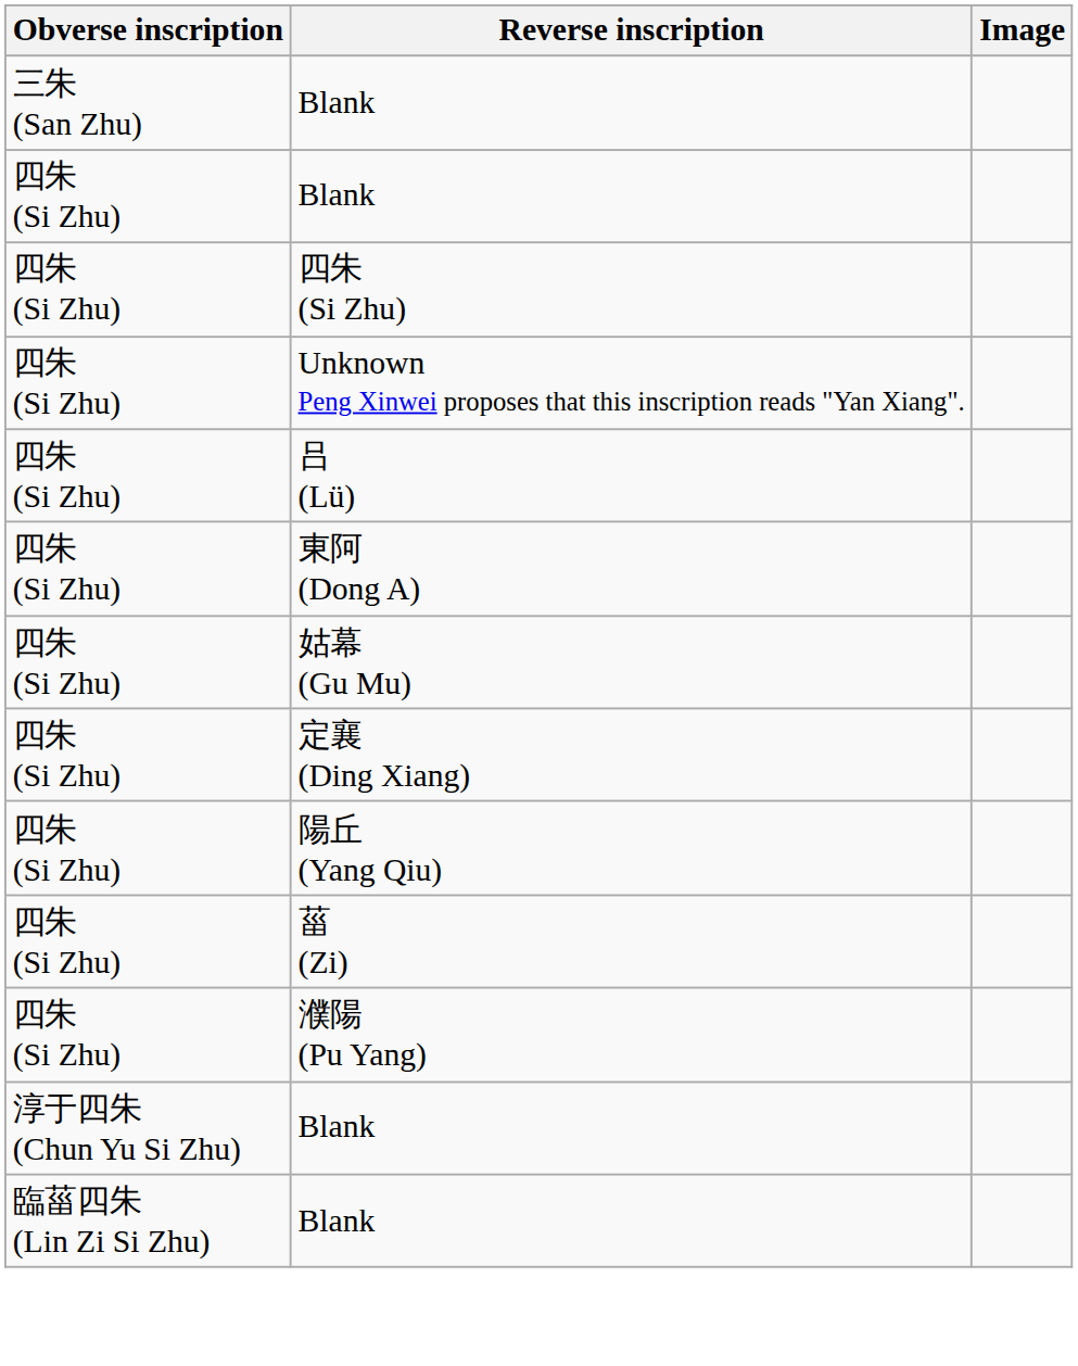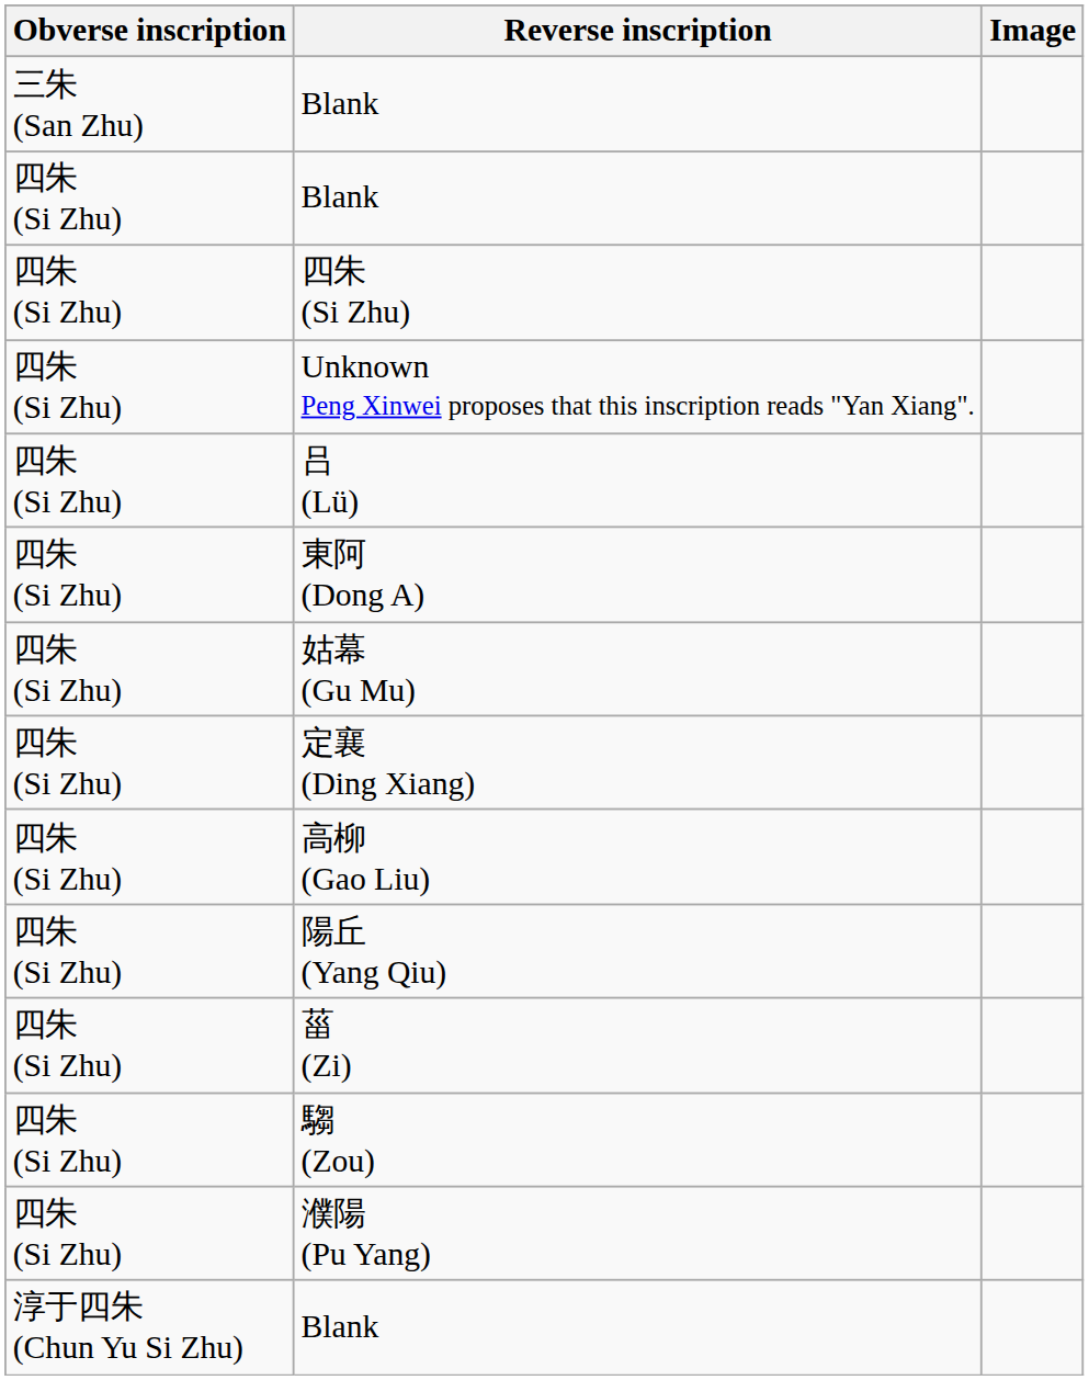 <table class="wikitable">
 <tr>
 <th>Obverse inscription</th>
 <th>Reverse inscription</th>
 <th>Image</th>
 </tr>
 <tr>
 <td>三朱<br>(San Zhu)</td>
 <td>Blank</td>
 <td></td>
 </tr>
 <tr>
 <td>四朱<br>(Si Zhu)</td>
 <td>Blank</td>
 <td></td>
 </tr>
 <tr>
 <td>四朱<br>(Si Zhu)</td>
 <td>四朱<br>(Si Zhu)</td>
 <td></td>
 </tr>
 <tr>
 <td>四朱<br>(Si Zhu)</td>
 <td>Unknown<br><small><a href='#'>Peng Xinwei</a> proposes that this inscription reads "Yan Xiang".</small></td>
 <td></td>
 </tr>
 <tr>
 <td>四朱<br>(Si Zhu)</td>
 <td>吕<br>(Lü)</td>
 <td></td>
 </tr>
 <tr>
 <td>四朱<br>(Si Zhu)</td>
 <td>東阿<br>(Dong A)</td>
 <td></td>
 </tr>
 <tr>
 <td>四朱<br>(Si Zhu)</td>
 <td>姑幕<br>(Gu Mu)</td>
 <td></td>
 </tr>
 <tr>
 <td>四朱<br>(Si Zhu)</td>
 <td>定襄<br>(Ding Xiang)</td>
 <td></td>
 </tr>
 <tr>
 <td>四朱<br>(Si Zhu)</td>
+<td>高柳<br>(Gao Liu)</td>
+<td></td>
+</tr>
+<tr>
+<td>四朱<br>(Si Zhu)</td>
 <td>陽丘<br>(Yang Qiu)</td>
 <td></td>
 </tr>
 <tr>
 <td>四朱<br>(Si Zhu)</td>
 <td>菑<br>(Zi)</td>
+<td></td>
+</tr>
+<tr>
+<td>四朱<br>(Si Zhu)</td>
+<td>騶<br>(Zou)</td>
 <td></td>
 </tr>
 <tr>
 <td>四朱<br>(Si Zhu)</td>
 <td>濮陽<br>(Pu Yang)</td>
 <td></td>
 </tr>
 <tr>
 <td>淳于四朱<br>(Chun Yu Si Zhu)</td>
 <td>Blank</td>
 <td></td>
 </tr>
-<tr>
-<td>臨菑四朱<br>(Lin Zi Si Zhu)</td>
-<td>Blank</td>
-<td></td>
-</tr>
 </table>
